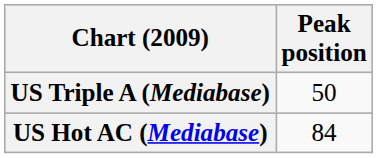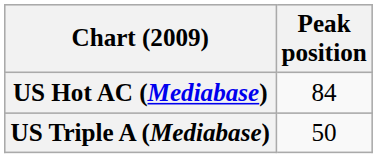 <table class="wikitable sortable plainrowheaders" style="text-align:center">
 <tr>
 <th>Chart (2009)</th>
 <th>Peak<br>position</th>
 </tr>
 <tr>
+<th scope="row">US Hot AC (<em><a href='#'>Mediabase</a></em>)</th>
+<td>84</td>
+</tr>
+<tr>
 <th scope="row">US Triple A (<em>Mediabase</em>)</th>
 <td>50</td>
 </tr>
-<tr>
-<th scope="row">US Hot AC (<em><a href='#'>Mediabase</a></em>)</th>
-<td>84</td>
-</tr>
 </table>
